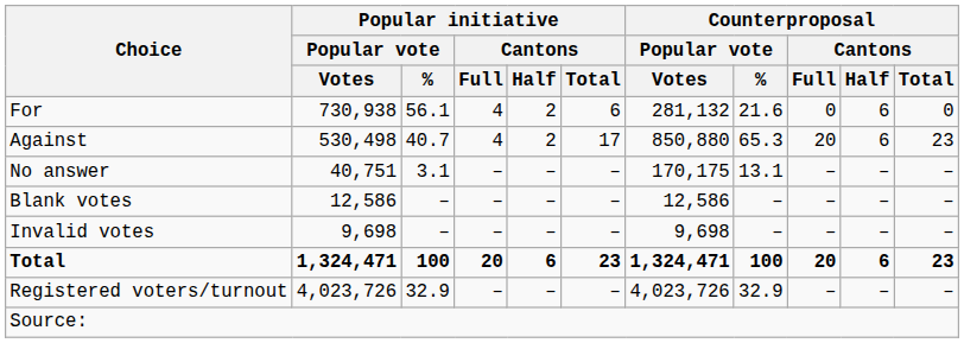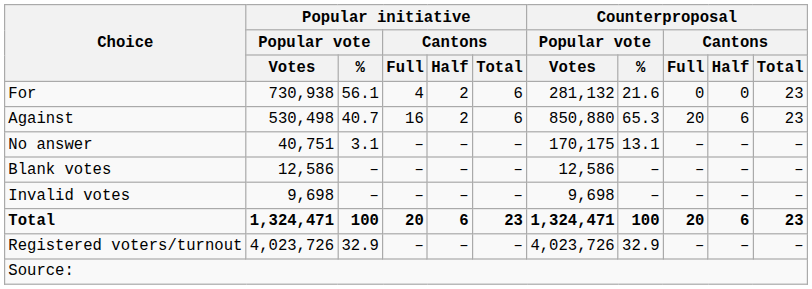 <table class=wikitable style=text-align:right>
 <tr>
 <th rowspan=3>Choice</th>
 <th colspan=5>Popular initiative</th>
 <th colspan=5>Counterproposal</th>
 </tr>
 <tr>
 <th colspan=2>Popular vote</th>
 <th colspan=3>Cantons</th>
 <th colspan=2>Popular vote</th>
 <th colspan=3>Cantons</th>
 </tr>
 <tr>
 <th>Votes</th>
 <th>%</th>
 <th>Full</th>
 <th>Half</th>
 <th>Total</th>
 <th>Votes</th>
 <th>%</th>
 <th>Full</th>
 <th>Half</th>
 <th>Total</th>
 </tr>
 <tr>
 <td align=left>For</td>
 <td>730,938</td>
 <td>56.1</td>
 <td>4</td>
 <td>2</td>
 <td>6</td>
 <td>281,132</td>
 <td>21.6</td>
 <td>0</td>
-<td>6</td>
 <td>0</td>
+<td>23</td>
 </tr>
 <tr>
 <td align=left>Against</td>
 <td>530,498</td>
 <td>40.7</td>
-<td>4</td>
+<td>16</td>
 <td>2</td>
-<td>17</td>
+<td>6</td>
 <td>850,880</td>
 <td>65.3</td>
 <td>20</td>
 <td>6</td>
 <td>23</td>
 </tr>
 <tr>
 <td align=left>No answer</td>
 <td>40,751</td>
 <td>3.1</td>
 <td>–</td>
 <td>–</td>
 <td>–</td>
 <td>170,175</td>
 <td>13.1</td>
 <td>–</td>
 <td>–</td>
 <td>–</td>
 </tr>
 <tr>
 <td align=left>Blank votes</td>
 <td>12,586</td>
 <td>–</td>
 <td>–</td>
 <td>–</td>
 <td>–</td>
 <td>12,586</td>
 <td>–</td>
 <td>–</td>
 <td>–</td>
 <td>–</td>
 </tr>
 <tr>
 <td align=left>Invalid votes</td>
 <td>9,698</td>
 <td>–</td>
 <td>–</td>
 <td>–</td>
 <td>–</td>
 <td>9,698</td>
 <td>–</td>
 <td>–</td>
 <td>–</td>
 <td>–</td>
 </tr>
 <tr>
 <td align=left><strong>Total</strong></td>
 <td><strong>1,324,471</strong></td>
 <td><strong>100</strong></td>
 <td><strong>20</strong></td>
 <td><strong>6</strong></td>
 <td><strong>23</strong></td>
 <td><strong>1,324,471</strong></td>
 <td><strong>100</strong></td>
 <td><strong>20</strong></td>
 <td><strong>6</strong></td>
 <td><strong>23</strong></td>
 </tr>
 <tr>
 <td align=left>Registered voters/turnout</td>
 <td>4,023,726</td>
 <td>32.9</td>
 <td>–</td>
 <td>–</td>
 <td>–</td>
 <td>4,023,726</td>
 <td>32.9</td>
 <td>–</td>
 <td>–</td>
 <td>–</td>
 </tr>
 <tr>
 <td align=left colspan=11>Source: </td>
 </tr>
 </table>
